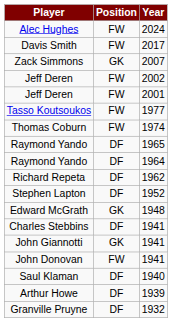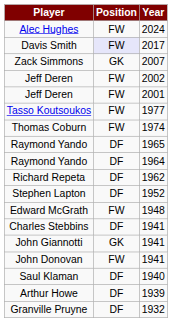 <table class="wikitable" border="1">
 <tr align="center">
 <th style="background:#800000; color:White;">Player</th>
 <th style="background:#800000; color:White;">Position</th>
 <th style="background:#800000; color:White;">Year</th>
 </tr>
 <tr style="text-align:center;">
 <td><a href='#'>Alec Hughes</a></td>
 <td>FW</td>
 <td>2024</td>
 </tr>
 <tr style="text-align:center;">
 <td>Davis Smith</td>
-<td>FW</td>
+<td style="background: lavender;">FW</td>
 <td>2017</td>
 </tr>
 <tr style="text-align:center;">
 <td>Zack Simmons</td>
 <td>GK</td>
 <td>2007</td>
 </tr>
 <tr style="text-align:center;">
 <td>Jeff Deren</td>
 <td>FW</td>
 <td>2002</td>
 </tr>
 <tr style="text-align:center;">
 <td>Jeff Deren</td>
 <td>FW</td>
 <td>2001</td>
 </tr>
 <tr style="text-align:center;">
 <td><a href='#'>Tasso Koutsoukos</a></td>
 <td>FW</td>
 <td>1977</td>
 </tr>
 <tr style="text-align:center;">
 <td>Thomas Coburn</td>
 <td>FW</td>
 <td>1974</td>
 </tr>
 <tr style="text-align:center;">
 <td>Raymond Yando</td>
 <td>DF</td>
 <td>1965</td>
 </tr>
 <tr style="text-align:center;">
 <td>Raymond Yando</td>
 <td>DF</td>
 <td>1964</td>
 </tr>
 <tr style="text-align:center;">
 <td>Richard Repeta</td>
 <td>DF</td>
 <td>1962</td>
 </tr>
 <tr style="text-align:center;">
 <td>Stephen Lapton</td>
 <td>DF</td>
 <td>1952</td>
 </tr>
 <tr style="text-align:center;">
 <td>Edward McGrath</td>
-<td>GK</td>
+<td>FW</td>
 <td>1948</td>
 </tr>
 <tr style="text-align:center;">
 <td>Charles Stebbins</td>
 <td>DF</td>
 <td>1941</td>
 </tr>
 <tr style="text-align:center;">
 <td>John Giannotti</td>
 <td>GK</td>
 <td>1941</td>
 </tr>
 <tr style="text-align:center;">
 <td>John Donovan</td>
 <td>FW</td>
 <td>1941</td>
 </tr>
 <tr style="text-align:center;">
 <td>Saul Klaman</td>
 <td>DF</td>
 <td>1940</td>
 </tr>
 <tr style="text-align:center;">
 <td>Arthur Howe</td>
 <td>DF</td>
 <td>1939</td>
 </tr>
 <tr style="text-align:center;">
 <td>Granville Pruyne</td>
 <td>DF</td>
 <td>1932</td>
 </tr>
 </table>
